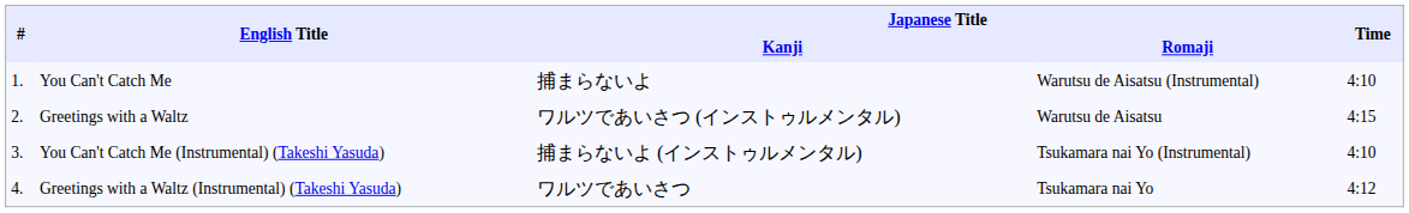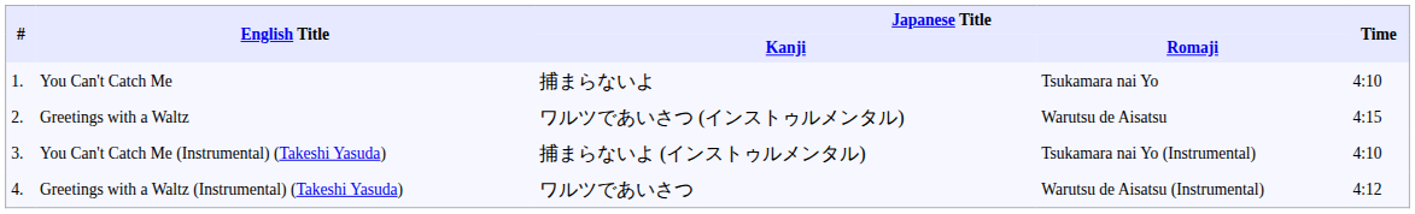 <table border="0" cellpadding="4" cellspacing="0"  style="border:1px #aaa solid; border-collapse:collapse; padding:0.2em; margin:0 1em 1em; background:#f7f8ff; font-size:0.9em; width:98%;">
 <tr style="vertical-align:middle; background:#e6e9ff;">
 <th rowspan="2">#</th>
 <th rowspan="2"><a href='#'>English</a> Title</th>
 <th colspan="2"><a href='#'>Japanese</a> Title</th>
 <th rowspan="2">Time</th>
 </tr>
 <tr style="background:#e6e9ff;">
 <th><a href='#'>Kanji</a></th>
 <th><a href='#'>Romaji</a></th>
 </tr>
 <tr>
 <td>1.</td>
 <td>You Can't Catch Me</td>
 <td style="font-size: 120%;">捕まらないよ</td>
-<td>Warutsu de Aisatsu (Instrumental)</td>
+<td>Tsukamara nai Yo</td>
 <td>4:10</td>
 </tr>
 <tr>
 <td>2.</td>
 <td>Greetings with a Waltz</td>
 <td style="font-size: 120%;">ワルツであいさつ (インストゥルメンタル)</td>
 <td>Warutsu de Aisatsu</td>
 <td>4:15</td>
 </tr>
 <tr>
 <td>3.</td>
 <td>You Can't Catch Me (Instrumental) (<a href='#'>Takeshi Yasuda</a>)</td>
 <td style="font-size: 120%;">捕まらないよ (インストゥルメンタル)</td>
 <td>Tsukamara nai Yo (Instrumental)</td>
 <td>4:10</td>
 </tr>
 <tr>
 <td>4.</td>
 <td>Greetings with a Waltz (Instrumental) (<a href='#'>Takeshi Yasuda</a>)</td>
 <td style="font-size: 120%;">ワルツであいさつ</td>
-<td>Tsukamara nai Yo</td>
+<td>Warutsu de Aisatsu (Instrumental)</td>
 <td>4:12</td>
 </tr>
 </table>
